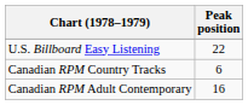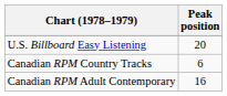 <table class="wikitable sortable">
 <tr>
 <th align="left">Chart (1978–1979)</th>
 <th style="text-align:center;">Peak<br>position</th>
 </tr>
 <tr>
 </tr>
 <tr>
 <td align="left">U.S. <em>Billboard</em> <a href='#'>Easy Listening</a></td>
-<td style="text-align:center;">22</td>
+<td style="text-align:center;">20</td>
 </tr>
 <tr>
 <td align="left">Canadian <em>RPM</em> Country Tracks</td>
 <td style="text-align:center;">6</td>
 </tr>
 <tr>
 <td align="left">Canadian <em>RPM</em> Adult Contemporary </td>
 <td style="text-align:center;">16</td>
 </tr>
 </table>
